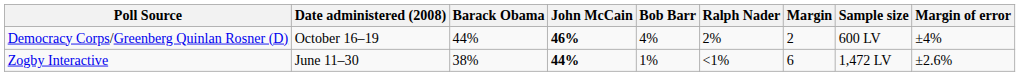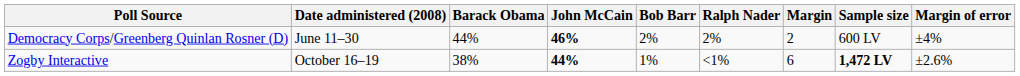 <table class="wikitable collapsible">
 <tr>
 <th>Poll Source</th>
 <th>Date administered (2008)</th>
 <th>Barack Obama</th>
 <th>John McCain</th>
 <th>Bob Barr</th>
 <th>Ralph Nader</th>
 <th>Margin</th>
 <th>Sample size</th>
 <th>Margin of error</th>
 </tr>
 <tr>
 <td><a href='#'>Democracy Corps</a>/<a href='#'>Greenberg Quinlan Rosner (D)</a></td>
-<td>October 16–19</td>
+<td>June 11–30</td>
 <td>44%</td>
 <td><strong>46%</strong></td>
-<td>4%</td>
+<td>2%</td>
 <td>2%</td>
 <td>2</td>
 <td>600 LV</td>
 <td>±4%</td>
 </tr>
 <tr>
 <td><a href='#'>Zogby Interactive</a></td>
-<td>June 11–30</td>
+<td>October 16–19</td>
 <td>38%</td>
 <td><strong>44%</strong></td>
 <td>1%</td>
 <td><1%</td>
 <td>6</td>
-<td>1,472 LV</td>
+<td><strong>1,472 LV</strong></td>
 <td>±2.6%</td>
 </tr>
 </table>
